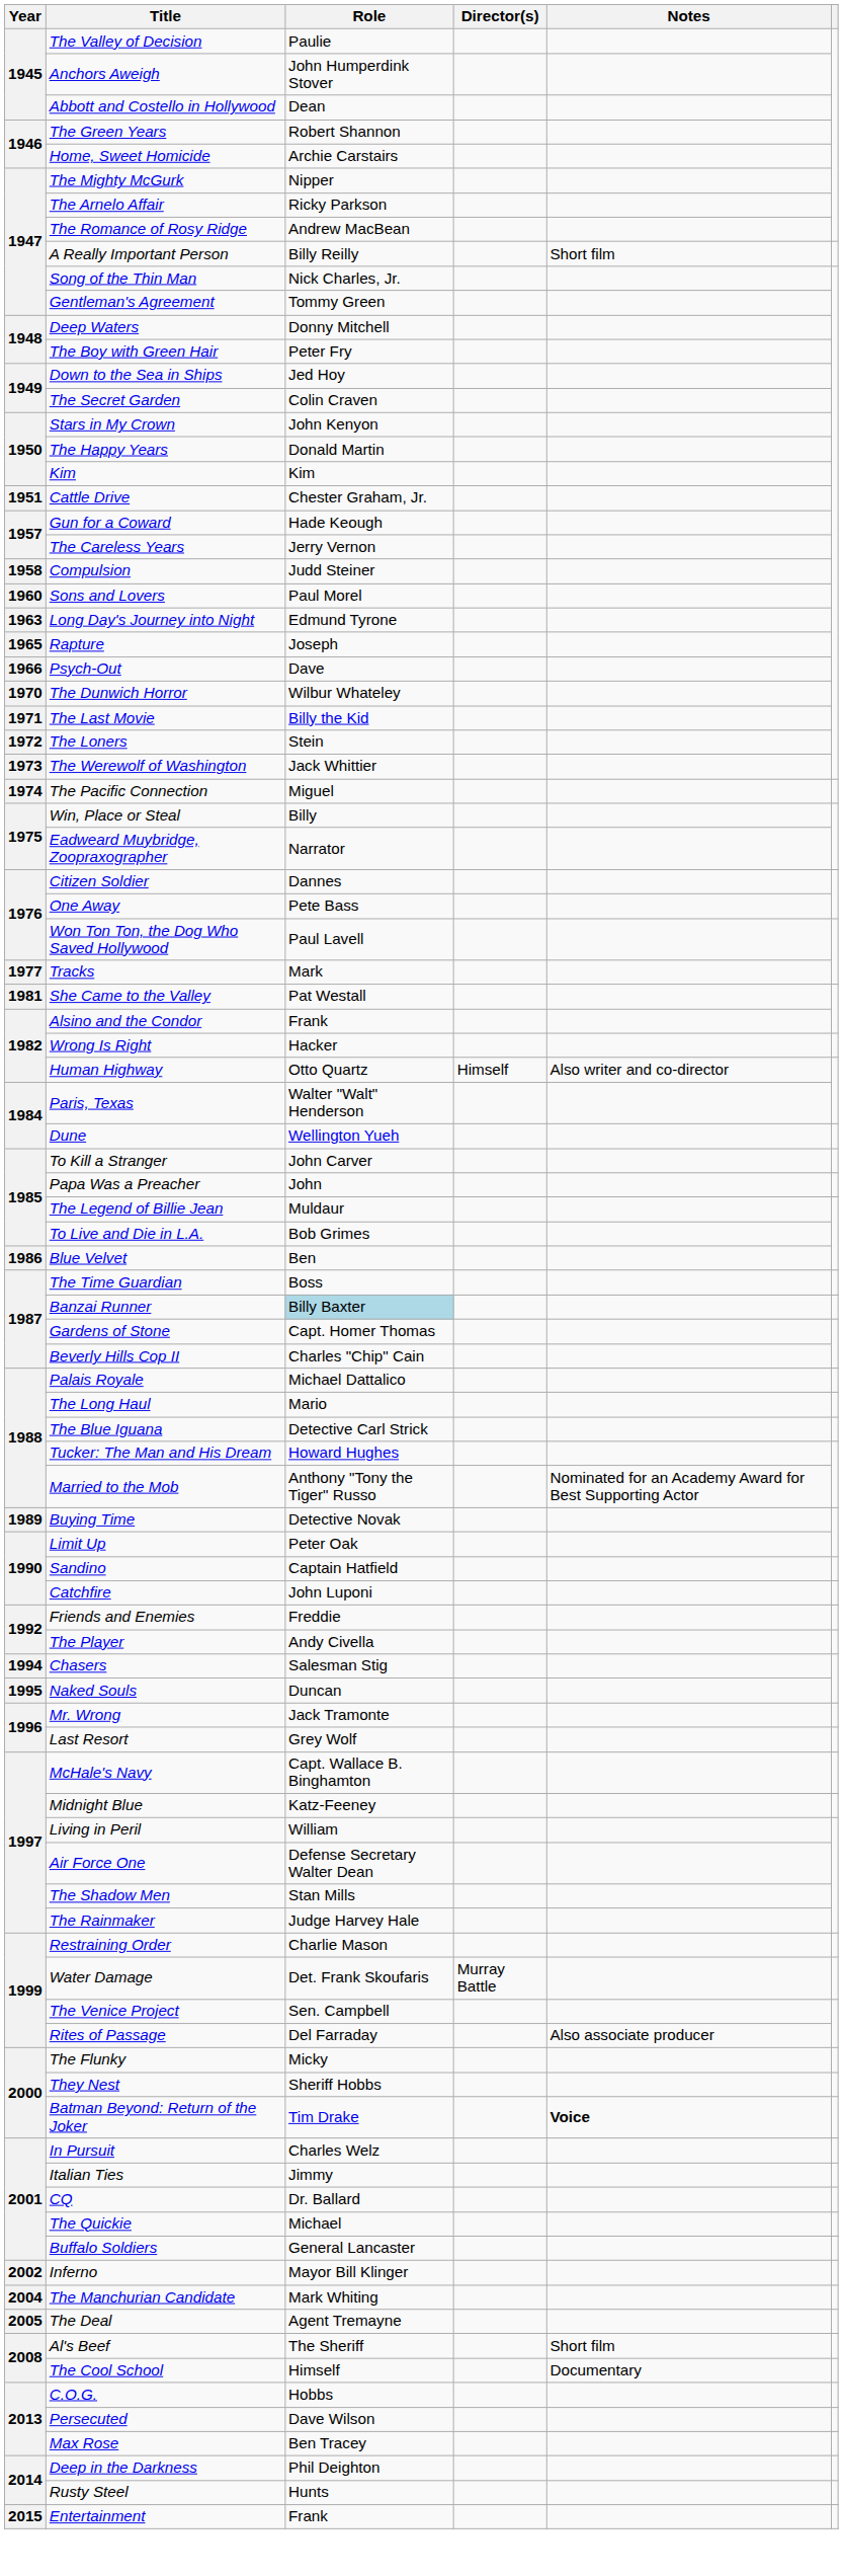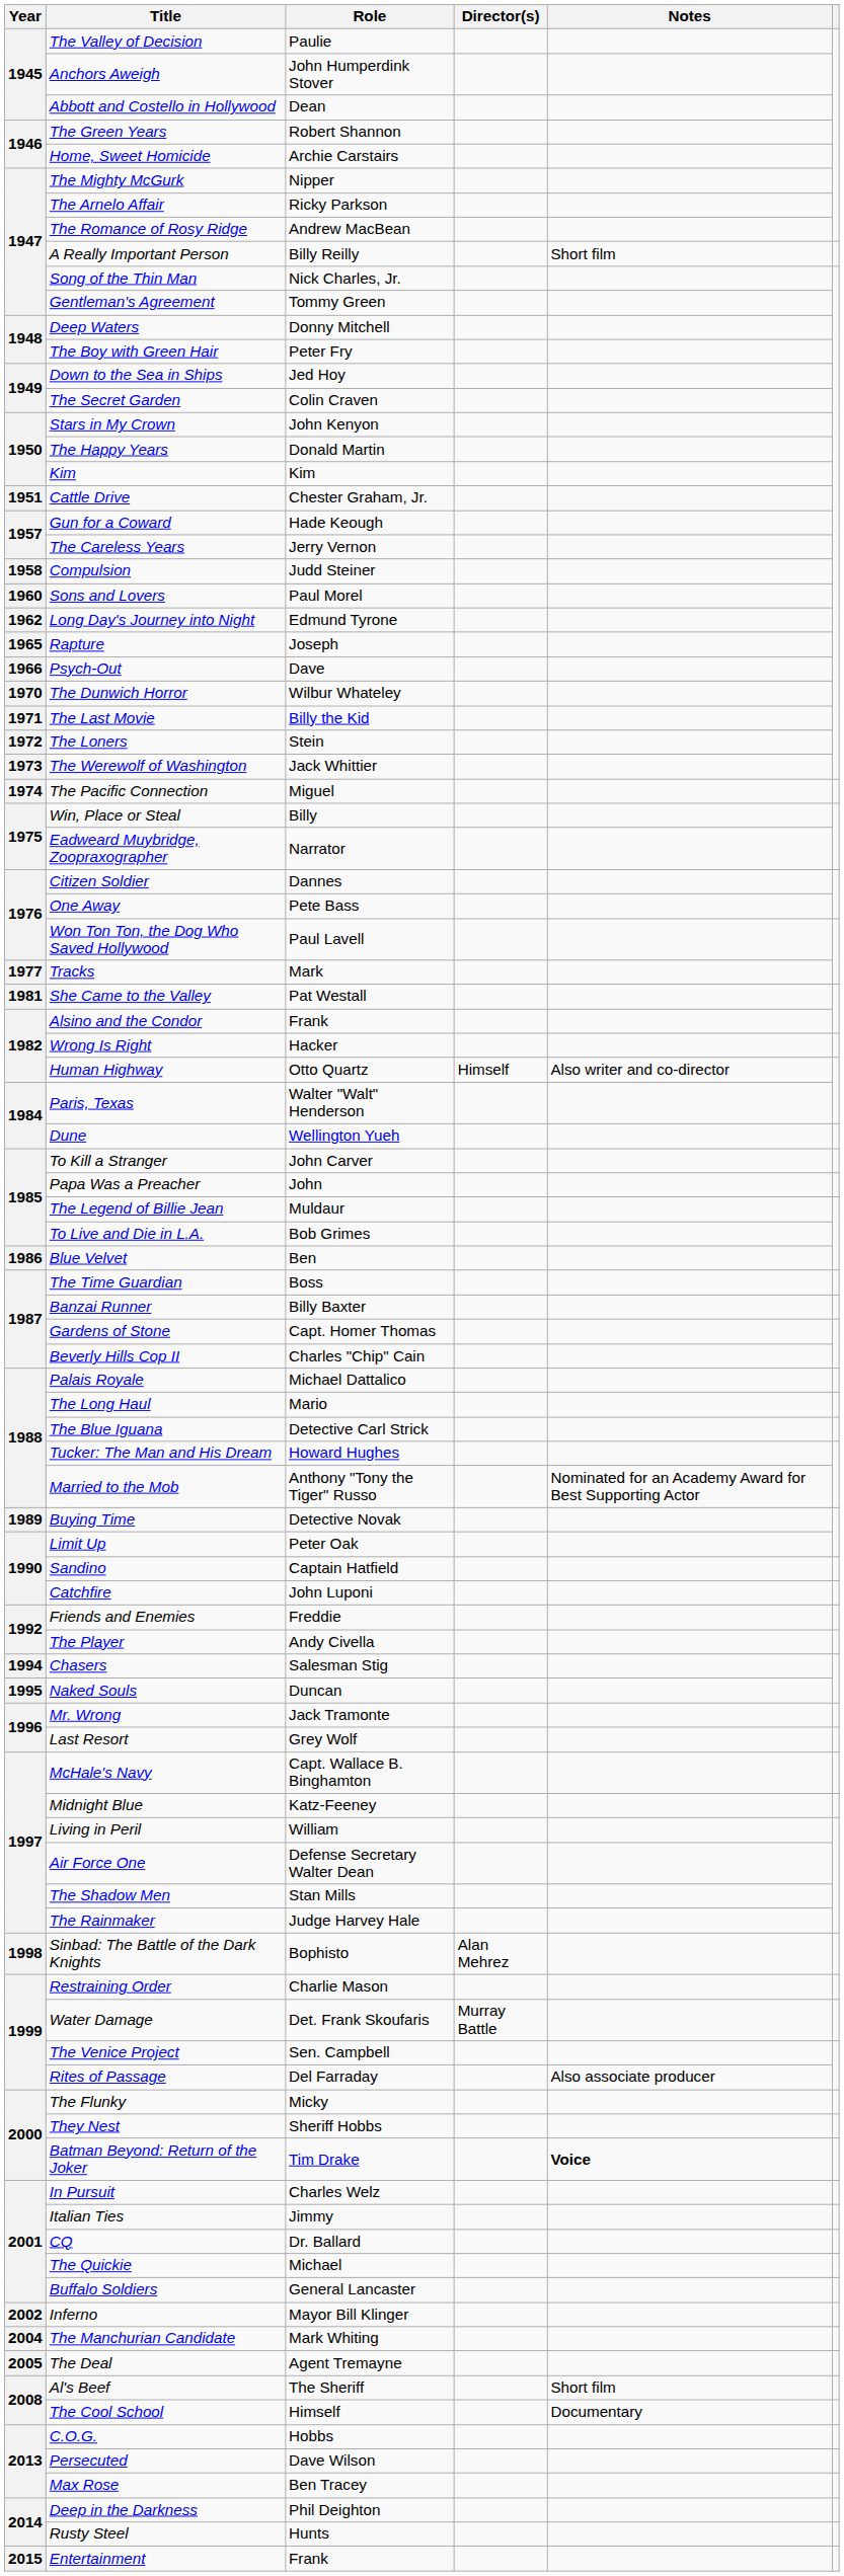 <table class="wikitable sortable plainrowheaders">
 <tr>
 <th>Year</th>
 <th>Title</th>
 <th>Role</th>
 <th>Director(s)</th>
 <th class="unsortable">Notes</th>
 <th class="unsortable"></th>
 </tr>
 <tr>
 <th rowspan="3" scope="row">1945</th>
 <td><em><a href='#'>The Valley of Decision</a></em></td>
 <td>Paulie</td>
 <td></td>
 <td></td>
 <td rowspan="8" style="text-align:center;"></td>
 </tr>
 <tr>
 <td><em><a href='#'>Anchors Aweigh</a></em></td>
 <td>John Humperdink Stover</td>
 <td></td>
 <td></td>
 </tr>
 <tr>
 <td><em><a href='#'>Abbott and Costello in Hollywood</a></em></td>
 <td>Dean</td>
 <td></td>
 <td></td>
 </tr>
 <tr>
 <th rowspan="2" scope="row">1946</th>
 <td><em><a href='#'>The Green Years</a></em></td>
 <td>Robert Shannon</td>
 <td></td>
 <td></td>
 </tr>
 <tr>
 <td><em><a href='#'>Home, Sweet Homicide</a></em></td>
 <td>Archie Carstairs</td>
 <td></td>
 <td></td>
 </tr>
 <tr>
 <th rowspan="6" scope="row">1947</th>
 <td><em><a href='#'>The Mighty McGurk</a></em></td>
 <td>Nipper</td>
 <td></td>
 <td></td>
 </tr>
 <tr>
 <td><em><a href='#'>The Arnelo Affair</a></em></td>
 <td>Ricky Parkson</td>
 <td></td>
 <td></td>
 </tr>
 <tr>
 <td><em><a href='#'>The Romance of Rosy Ridge</a></em></td>
 <td>Andrew MacBean</td>
 <td></td>
 <td></td>
 </tr>
 <tr>
 <td><em>A Really Important Person</em></td>
 <td>Billy Reilly</td>
 <td></td>
 <td>Short film</td>
 <td style="text-align:center;"></td>
 </tr>
 <tr>
 <td><em><a href='#'>Song of the Thin Man</a></em></td>
 <td>Nick Charles, Jr.</td>
 <td></td>
 <td></td>
 <td rowspan="21" style="text-align:center;"></td>
 </tr>
 <tr>
 <td><em><a href='#'>Gentleman's Agreement</a></em></td>
 <td>Tommy Green</td>
 <td></td>
 <td></td>
 </tr>
 <tr>
 <th rowspan="2" scope="row">1948</th>
 <td><em><a href='#'>Deep Waters</a></em></td>
 <td>Donny Mitchell</td>
 <td></td>
 <td></td>
 </tr>
 <tr>
 <td><em><a href='#'>The Boy with Green Hair</a></em></td>
 <td>Peter Fry</td>
 <td></td>
 <td></td>
 </tr>
 <tr>
 <th rowspan="2" scope="row">1949</th>
 <td><em><a href='#'>Down to the Sea in Ships</a></em></td>
 <td>Jed Hoy</td>
 <td></td>
 <td></td>
 </tr>
 <tr>
 <td><em><a href='#'>The Secret Garden</a></em></td>
 <td>Colin Craven</td>
 <td></td>
 <td></td>
 </tr>
 <tr>
 <th rowspan="3" scope="row">1950</th>
 <td><em><a href='#'>Stars in My Crown</a></em></td>
 <td>John Kenyon</td>
 <td></td>
 <td></td>
 </tr>
 <tr>
 <td><em><a href='#'>The Happy Years</a></em></td>
 <td>Donald Martin</td>
 <td></td>
 <td></td>
 </tr>
 <tr>
 <td><em><a href='#'>Kim</a></em></td>
 <td>Kim</td>
 <td></td>
 <td></td>
 </tr>
 <tr>
 <th scope="row">1951</th>
 <td><em><a href='#'>Cattle Drive</a></em></td>
 <td>Chester Graham, Jr.</td>
 <td></td>
 <td></td>
 </tr>
 <tr>
 <th rowspan="2" scope="row">1957</th>
 <td><em><a href='#'>Gun for a Coward</a></em></td>
 <td>Hade Keough</td>
 <td></td>
 <td></td>
 </tr>
 <tr>
 <td><em><a href='#'>The Careless Years</a></em></td>
 <td>Jerry Vernon</td>
 <td></td>
 <td></td>
 </tr>
 <tr>
 <th scope="row">1958</th>
 <td><em><a href='#'>Compulsion</a></em></td>
 <td>Judd Steiner</td>
 <td></td>
 <td></td>
 </tr>
 <tr>
 <th scope="row">1960</th>
 <td><em><a href='#'>Sons and Lovers</a></em></td>
 <td>Paul Morel</td>
 <td></td>
 <td></td>
 </tr>
 <tr>
-<th scope="row">1963</th>
+<th scope="row">1962</th>
 <td><em><a href='#'>Long Day's Journey into Night</a></em></td>
 <td>Edmund Tyrone</td>
 <td></td>
 <td></td>
 </tr>
 <tr>
 <th scope="row">1965</th>
 <td><em><a href='#'>Rapture</a></em></td>
 <td>Joseph</td>
 <td></td>
 <td></td>
 </tr>
 <tr>
 <th scope="row">1966</th>
 <td><em><a href='#'>Psych-Out</a></em></td>
 <td>Dave</td>
 <td></td>
 <td></td>
 </tr>
 <tr>
 <th scope="row">1970</th>
 <td><em><a href='#'>The Dunwich Horror</a></em></td>
 <td>Wilbur Whateley</td>
 <td></td>
 <td></td>
 </tr>
 <tr>
 <th scope="row">1971</th>
 <td><em><a href='#'>The Last Movie</a></em></td>
 <td><a href='#'>Billy the Kid</a></td>
 <td></td>
 <td></td>
 </tr>
 <tr>
 <th scope="row">1972</th>
 <td><em><a href='#'>The Loners</a></em></td>
 <td>Stein</td>
 <td></td>
 <td></td>
 </tr>
 <tr>
 <th scope="row">1973</th>
 <td><em><a href='#'>The Werewolf of Washington</a></em></td>
 <td>Jack Whittier</td>
 <td></td>
 <td></td>
 </tr>
 <tr>
 <th scope="row">1974</th>
 <td><em>The Pacific Connection</em></td>
 <td>Miguel</td>
 <td></td>
 <td></td>
 <td style="text-align:center;"></td>
 </tr>
 <tr>
 <th rowspan="2" scope="row">1975</th>
 <td><em>Win, Place or Steal</em></td>
 <td>Billy</td>
 <td></td>
 <td></td>
 <td rowspan="2" style="text-align:center;"></td>
 </tr>
 <tr>
 <td><em><a href='#'>Eadweard Muybridge, Zoopraxographer</a></em></td>
 <td>Narrator</td>
 <td></td>
 <td></td>
 </tr>
 <tr>
 <th rowspan="3" scope="row">1976</th>
 <td><em><a href='#'>Citizen Soldier</a></em></td>
 <td>Dannes</td>
 <td></td>
 <td></td>
 <td rowspan="2" style="text-align:center;"></td>
 </tr>
 <tr>
 <td><em><a href='#'>One Away</a></em></td>
 <td>Pete Bass</td>
 <td></td>
 <td></td>
 </tr>
 <tr>
 <td><em><a href='#'>Won Ton Ton, the Dog Who Saved Hollywood</a></em></td>
 <td>Paul Lavell</td>
 <td></td>
 <td></td>
 <td rowspan="2" style="text-align:center;"></td>
 </tr>
 <tr>
 <th scope="row">1977</th>
 <td><em><a href='#'>Tracks</a></em></td>
 <td>Mark</td>
 <td></td>
 <td></td>
 </tr>
 <tr>
 <th scope="row">1981</th>
 <td><em><a href='#'>She Came to the Valley</a></em></td>
 <td>Pat Westall</td>
 <td></td>
 <td></td>
 <td rowspan="2" style="text-align:center;"></td>
 </tr>
 <tr>
 <th rowspan="3" scope="row">1982</th>
 <td><em><a href='#'>Alsino and the Condor</a></em></td>
 <td>Frank</td>
 <td></td>
 <td></td>
 </tr>
 <tr>
 <td><em><a href='#'>Wrong Is Right</a></em></td>
 <td>Hacker</td>
 <td></td>
 <td></td>
 <td style="text-align:center;"></td>
 </tr>
 <tr>
 <td><em><a href='#'>Human Highway</a></em></td>
 <td>Otto Quartz</td>
 <td>Himself</td>
 <td>Also writer and co-director</td>
 <td rowspan="2" style="text-align:center;"></td>
 </tr>
 <tr>
 <th rowspan="2" scope="row">1984</th>
 <td><em><a href='#'>Paris, Texas</a></em></td>
 <td>Walter "Walt" Henderson</td>
 <td></td>
 <td></td>
 </tr>
 <tr>
 <td><em><a href='#'>Dune</a></em></td>
 <td><a href='#'>Wellington Yueh</a></td>
 <td></td>
 <td></td>
 <td style="text-align:center;"></td>
 </tr>
 <tr>
 <th rowspan="4" scope="row">1985</th>
 <td><em>To Kill a Stranger</em></td>
 <td>John Carver</td>
 <td></td>
 <td></td>
 <td style="text-align:center;"></td>
 </tr>
 <tr>
 <td><em>Papa Was a Preacher</em></td>
 <td>John</td>
 <td></td>
 <td></td>
 <td style="text-align:center;"></td>
 </tr>
 <tr>
 <td><em><a href='#'>The Legend of Billie Jean</a></em></td>
 <td>Muldaur</td>
 <td></td>
 <td></td>
 <td rowspan="3" style="text-align:center;"></td>
 </tr>
 <tr>
 <td><em><a href='#'>To Live and Die in L.A.</a></em></td>
 <td>Bob Grimes</td>
 <td></td>
 <td></td>
 </tr>
 <tr>
 <th scope="row">1986</th>
 <td><em><a href='#'>Blue Velvet</a></em></td>
 <td>Ben</td>
 <td></td>
 <td></td>
 </tr>
 <tr>
 <th rowspan="4" scope="row">1987</th>
 <td><em><a href='#'>The Time Guardian</a></em></td>
 <td>Boss</td>
 <td></td>
 <td></td>
 <td style="text-align:center;"></td>
 </tr>
 <tr>
 <td><em><a href='#'>Banzai Runner</a></em></td>
-<td style="background: lightblue;">Billy Baxter</td>
+<td>Billy Baxter</td>
 <td></td>
 <td></td>
 <td style="text-align:center;"></td>
 </tr>
 <tr>
 <td><em><a href='#'>Gardens of Stone</a></em></td>
 <td>Capt. Homer Thomas</td>
 <td></td>
 <td></td>
 <td rowspan="2" style="text-align:center;"></td>
 </tr>
 <tr>
 <td><em><a href='#'>Beverly Hills Cop II</a></em></td>
 <td>Charles "Chip" Cain</td>
 <td></td>
 <td></td>
 </tr>
 <tr>
 <th rowspan="5" scope="row">1988</th>
 <td><em><a href='#'>Palais Royale</a></em></td>
 <td>Michael Dattalico</td>
 <td></td>
 <td></td>
 <td style="text-align:center;"></td>
 </tr>
 <tr>
 <td><em><a href='#'>The Long Haul</a></em></td>
 <td>Mario</td>
 <td></td>
 <td></td>
 <td style="text-align:center;"></td>
 </tr>
 <tr>
 <td><em><a href='#'>The Blue Iguana</a></em></td>
 <td>Detective Carl Strick</td>
 <td></td>
 <td></td>
 <td style="text-align:center;"></td>
 </tr>
 <tr>
 <td><em><a href='#'>Tucker: The Man and His Dream</a></em></td>
 <td><a href='#'>Howard Hughes</a></td>
 <td></td>
 <td></td>
 <td rowspan="2" style="text-align:center;"></td>
 </tr>
 <tr>
 <td><em><a href='#'>Married to the Mob</a></em></td>
 <td>Anthony "Tony the Tiger" Russo</td>
 <td></td>
 <td>Nominated for an Academy Award for Best Supporting Actor</td>
 </tr>
 <tr>
 <th scope="row">1989</th>
 <td><em><a href='#'>Buying Time</a></em></td>
 <td>Detective Novak</td>
 <td></td>
 <td></td>
 <td rowspan="2" style="text-align:center;"></td>
 </tr>
 <tr>
 <th rowspan="3" scope="row">1990</th>
 <td><em><a href='#'>Limit Up</a></em></td>
 <td>Peter Oak</td>
 <td></td>
 <td></td>
 </tr>
 <tr>
 <td><em><a href='#'>Sandino</a></em></td>
 <td>Captain Hatfield</td>
 <td></td>
 <td></td>
 <td style="text-align:center;"></td>
 </tr>
 <tr>
 <td><em><a href='#'>Catchfire</a></em></td>
 <td>John Luponi</td>
 <td></td>
 <td></td>
 <td style="text-align:center;"></td>
 </tr>
 <tr>
 <th rowspan="2" scope="row">1992</th>
 <td><em>Friends and Enemies</em></td>
 <td>Freddie</td>
 <td></td>
 <td></td>
 <td style="text-align:center;"></td>
 </tr>
 <tr>
 <td><em><a href='#'>The Player</a></em></td>
 <td>Andy Civella</td>
 <td></td>
 <td></td>
 <td style="text-align:center;"></td>
 </tr>
 <tr>
 <th scope="row">1994</th>
 <td><em><a href='#'>Chasers</a></em></td>
 <td>Salesman Stig</td>
 <td></td>
 <td></td>
 <td rowspan="2" style="text-align:center;"></td>
 </tr>
 <tr>
 <th scope="row">1995</th>
 <td><em><a href='#'>Naked Souls</a></em></td>
 <td>Duncan</td>
 <td></td>
 <td></td>
 </tr>
 <tr>
 <th rowspan="2" scope="row">1996</th>
 <td><em><a href='#'>Mr. Wrong</a></em></td>
 <td>Jack Tramonte</td>
 <td></td>
 <td></td>
 <td style="text-align:center;"></td>
 </tr>
 <tr>
 <td><em>Last Resort</em></td>
 <td>Grey Wolf</td>
 <td></td>
 <td></td>
 <td style="text-align:center;"></td>
 </tr>
 <tr>
 <th rowspan="6" scope="row">1997</th>
 <td><em><a href='#'>McHale's Navy</a></em></td>
 <td>Capt. Wallace B. Binghamton</td>
 <td></td>
 <td></td>
 <td style="text-align:center;"></td>
 </tr>
 <tr>
 <td><em>Midnight Blue</em></td>
 <td>Katz-Feeney</td>
 <td></td>
 <td></td>
 <td style="text-align:center;"></td>
 </tr>
 <tr>
 <td><em>Living in Peril</em></td>
 <td>William</td>
 <td></td>
 <td></td>
 <td rowspan="4" style="text-align:center;"></td>
 </tr>
 <tr>
 <td><em><a href='#'>Air Force One</a></em></td>
 <td>Defense Secretary Walter Dean</td>
 <td></td>
 <td></td>
 </tr>
 <tr>
 <td><em><a href='#'>The Shadow Men</a></em></td>
 <td>Stan Mills</td>
 <td></td>
 <td></td>
 </tr>
 <tr>
 <td><em><a href='#'>The Rainmaker</a></em></td>
 <td>Judge Harvey Hale</td>
 <td></td>
 <td></td>
+</tr>
+<tr>
+<th scope="row">1998</th>
+<td><em>Sinbad: The Battle of the Dark Knights</em></td>
+<td>Bophisto</td>
+<td>Alan Mehrez</td>
+<td></td>
+<td style="text-align:center;"></td>
 </tr>
 <tr>
 <th rowspan="4" scope="row">1999</th>
 <td><em><a href='#'>Restraining Order</a></em></td>
 <td>Charlie Mason</td>
 <td></td>
 <td></td>
 <td style="text-align:center;"></td>
 </tr>
 <tr>
 <td><em>Water Damage</em></td>
 <td>Det. Frank Skoufaris</td>
 <td>Murray Battle</td>
 <td></td>
 <td style="text-align:center;"></td>
 </tr>
 <tr>
 <td><em><a href='#'>The Venice Project</a></em></td>
 <td>Sen. Campbell</td>
 <td></td>
 <td></td>
 <td rowspan="2" style="text-align:center;"></td>
 </tr>
 <tr>
 <td><em><a href='#'>Rites of Passage</a></em></td>
 <td>Del Farraday</td>
 <td></td>
 <td>Also associate producer</td>
 </tr>
 <tr>
 <th rowspan="3" scope="row">2000</th>
 <td><em>The Flunky</em></td>
 <td>Micky</td>
 <td></td>
 <td></td>
 <td style="text-align:center;"></td>
 </tr>
 <tr>
 <td><em><a href='#'>They Nest</a></em></td>
 <td>Sheriff Hobbs</td>
 <td></td>
 <td></td>
 <td style="text-align:center;"></td>
 </tr>
 <tr>
 <td><em><a href='#'>Batman Beyond: Return of the Joker</a></em></td>
 <td><a href='#'>Tim Drake</a></td>
 <td></td>
 <td><strong>Voice</strong></td>
 <td style="text-align:center;"></td>
 </tr>
 <tr>
 <th rowspan="5" scope="row">2001</th>
 <td><em><a href='#'>In Pursuit</a></em></td>
 <td>Charles Welz</td>
 <td></td>
 <td></td>
 <td style="text-align:center;"></td>
 </tr>
 <tr>
 <td><em>Italian Ties</em></td>
 <td>Jimmy</td>
 <td></td>
 <td></td>
 <td style="text-align:center;"></td>
 </tr>
 <tr>
 <td><em><a href='#'>CQ</a></em></td>
 <td>Dr. Ballard</td>
 <td></td>
 <td></td>
 <td style="text-align:center;"></td>
 </tr>
 <tr>
 <td><em><a href='#'>The Quickie</a></em></td>
 <td>Michael</td>
 <td></td>
 <td></td>
 <td style="text-align:center;"></td>
 </tr>
 <tr>
 <td><em><a href='#'>Buffalo Soldiers</a></em></td>
 <td>General Lancaster</td>
 <td></td>
 <td></td>
 <td style="text-align:center;"></td>
 </tr>
 <tr>
 <th scope="row">2002</th>
 <td><em>Inferno</em></td>
 <td>Mayor Bill Klinger</td>
 <td></td>
 <td></td>
 <td style="text-align:center;"></td>
 </tr>
 <tr>
 <th scope="row">2004</th>
 <td><em><a href='#'>The Manchurian Candidate</a></em></td>
 <td>Mark Whiting</td>
 <td></td>
 <td></td>
 <td style="text-align:center;"></td>
 </tr>
 <tr>
 <th scope="row">2005</th>
 <td><em>The Deal</em></td>
 <td>Agent Tremayne</td>
 <td></td>
 <td></td>
 <td style="text-align:center;"></td>
 </tr>
 <tr>
 <th rowspan="2" scope="row">2008</th>
 <td><em>Al's Beef</em></td>
 <td>The Sheriff</td>
 <td></td>
 <td>Short film</td>
 <td style="text-align:center;"></td>
 </tr>
 <tr>
 <td><em><a href='#'>The Cool School</a></em></td>
 <td>Himself</td>
 <td></td>
 <td>Documentary</td>
 <td style="text-align:center;"></td>
 </tr>
 <tr>
 <th rowspan="3" scope="row">2013</th>
 <td><em><a href='#'>C.O.G.</a></em></td>
 <td>Hobbs</td>
 <td></td>
 <td></td>
 <td style="text-align:center;"></td>
 </tr>
 <tr>
 <td><em><a href='#'>Persecuted</a></em></td>
 <td>Dave Wilson</td>
 <td></td>
 <td></td>
 <td style="text-align:center;"></td>
 </tr>
 <tr>
 <td><em><a href='#'>Max Rose</a></em></td>
 <td>Ben Tracey</td>
 <td></td>
 <td></td>
 <td style="text-align:center;"></td>
 </tr>
 <tr>
 <th rowspan="2" scope="row">2014</th>
 <td><em><a href='#'>Deep in the Darkness</a></em></td>
 <td>Phil Deighton</td>
 <td></td>
 <td></td>
 <td style="text-align:center;"></td>
 </tr>
 <tr>
 <td><em>Rusty Steel</em></td>
 <td>Hunts</td>
 <td></td>
 <td></td>
 <td style="text-align:center;"></td>
 </tr>
 <tr>
 <th scope="row">2015</th>
 <td><em><a href='#'>Entertainment</a></em></td>
 <td>Frank</td>
 <td></td>
 <td></td>
 <td style="text-align:center;"></td>
 </tr>
 </table>
